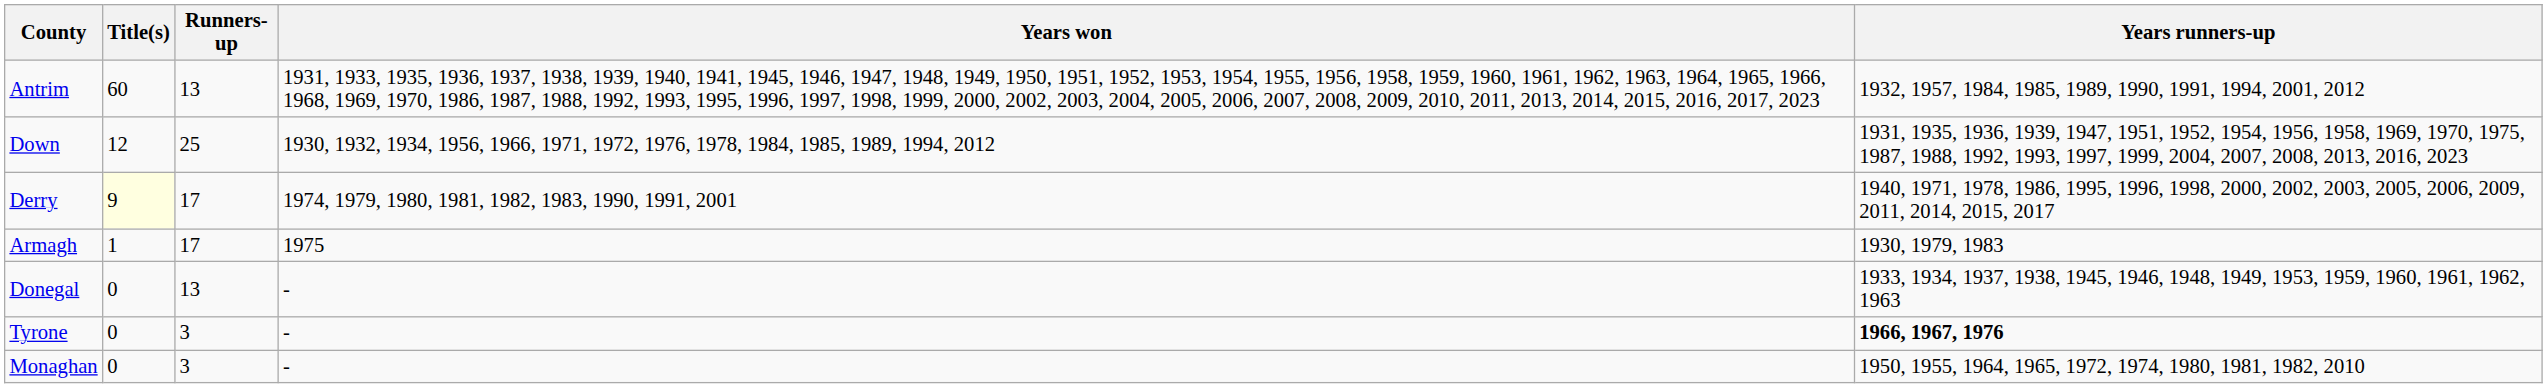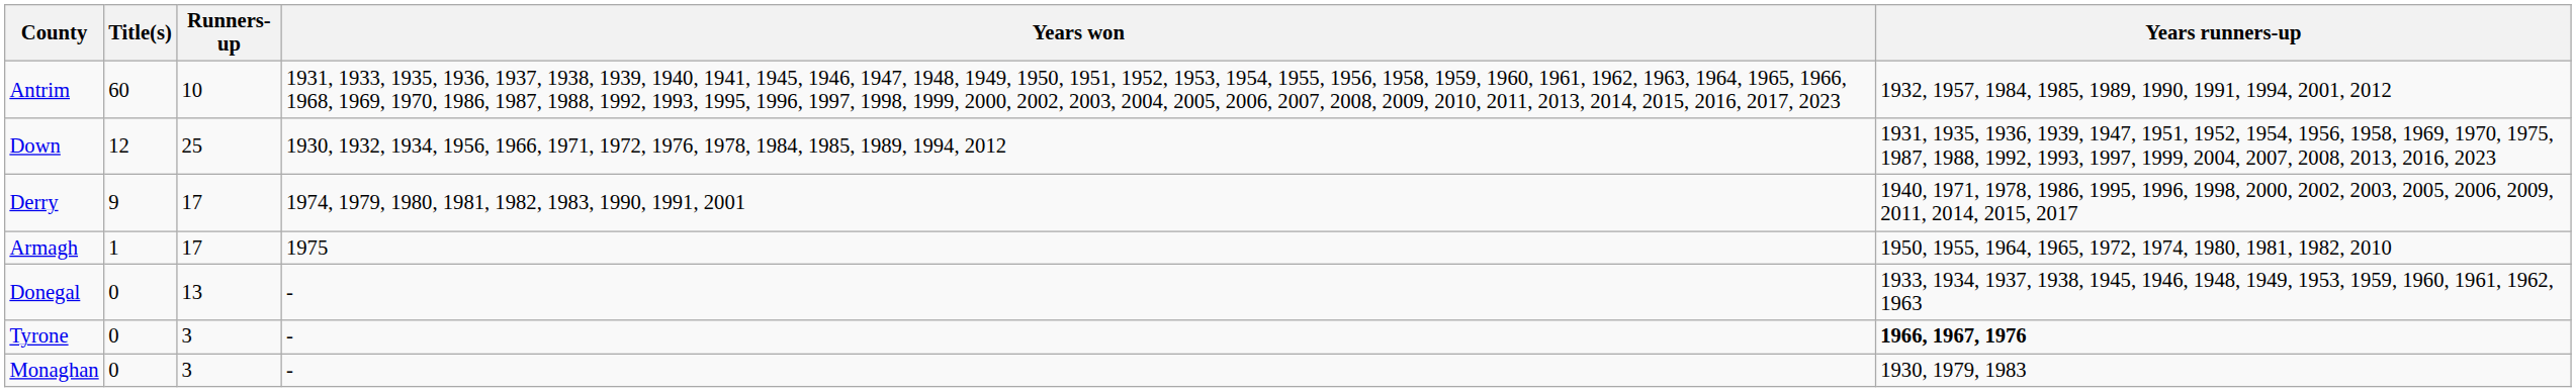 <table class="wikitable">
 <tr>
 <th>County</th>
 <th>Title(s)</th>
 <th>Runners-up</th>
 <th>Years won</th>
 <th>Years runners-up</th>
 </tr>
 <tr>
 <td><a href='#'>Antrim</a></td>
 <td>60</td>
-<td>13</td>
+<td>10</td>
 <td>1931, 1933, 1935, 1936, 1937, 1938, 1939, 1940, 1941, 1945, 1946, 1947, 1948, 1949, 1950, 1951, 1952, 1953, 1954, 1955, 1956, 1958, 1959, 1960, 1961, 1962, 1963, 1964, 1965, 1966, 1968, 1969, 1970, 1986, 1987, 1988, 1992, 1993, 1995, 1996, 1997, 1998, 1999, 2000, 2002, 2003, 2004, 2005, 2006, 2007, 2008, 2009, 2010, 2011, 2013, 2014, 2015, 2016, 2017, 2023</td>
 <td>1932, 1957, 1984, 1985, 1989, 1990, 1991, 1994, 2001, 2012</td>
 </tr>
 <tr>
 <td><a href='#'>Down</a></td>
 <td>12</td>
 <td>25</td>
 <td>1930, 1932, 1934, 1956, 1966, 1971, 1972, 1976, 1978, 1984, 1985, 1989, 1994, 2012</td>
 <td>1931, 1935, 1936, 1939, 1947, 1951, 1952, 1954, 1956, 1958, 1969, 1970, 1975, 1987, 1988, 1992, 1993, 1997, 1999, 2004, 2007, 2008, 2013, 2016, 2023</td>
 </tr>
 <tr>
 <td><a href='#'>Derry</a></td>
-<td style="background: lightyellow;">9</td>
+<td>9</td>
 <td>17</td>
 <td>1974, 1979, 1980, 1981, 1982, 1983, 1990, 1991, 2001</td>
 <td>1940, 1971, 1978, 1986, 1995, 1996, 1998, 2000, 2002, 2003, 2005, 2006, 2009, 2011, 2014, 2015, 2017</td>
 </tr>
 <tr>
 <td><a href='#'>Armagh</a></td>
 <td>1</td>
 <td>17</td>
 <td>1975</td>
-<td>1930, 1979, 1983</td>
+<td>1950, 1955, 1964, 1965, 1972, 1974, 1980, 1981, 1982, 2010</td>
 </tr>
 <tr>
 <td><a href='#'>Donegal</a></td>
 <td>0</td>
 <td>13</td>
 <td>-</td>
 <td>1933, 1934, 1937, 1938, 1945, 1946, 1948, 1949, 1953, 1959, 1960, 1961, 1962, 1963</td>
 </tr>
 <tr>
 <td><a href='#'>Tyrone</a></td>
 <td>0</td>
 <td>3</td>
 <td>-</td>
 <td><strong>1966, 1967, 1976</strong></td>
 </tr>
 <tr>
 <td><a href='#'>Monaghan</a></td>
 <td>0</td>
 <td>3</td>
 <td>-</td>
-<td>1950, 1955, 1964, 1965, 1972, 1974, 1980, 1981, 1982, 2010</td>
+<td>1930, 1979, 1983</td>
 </tr>
 </table>
